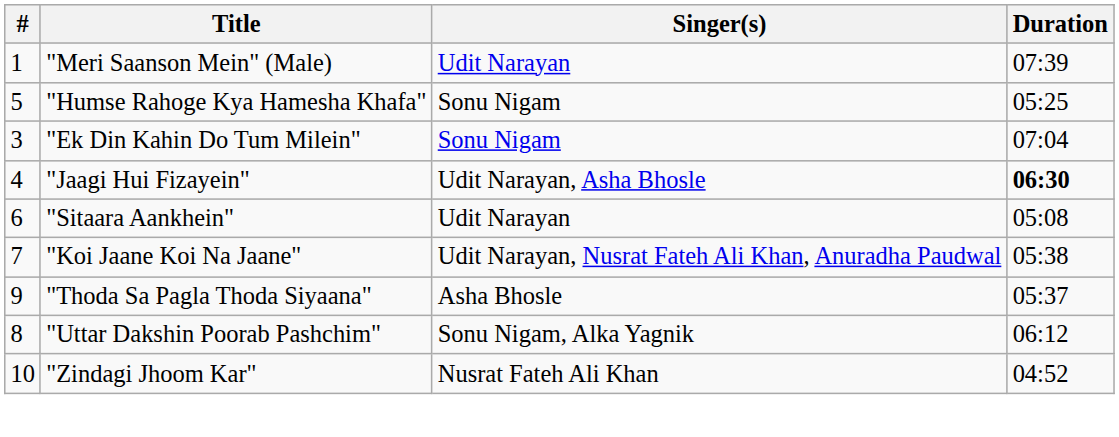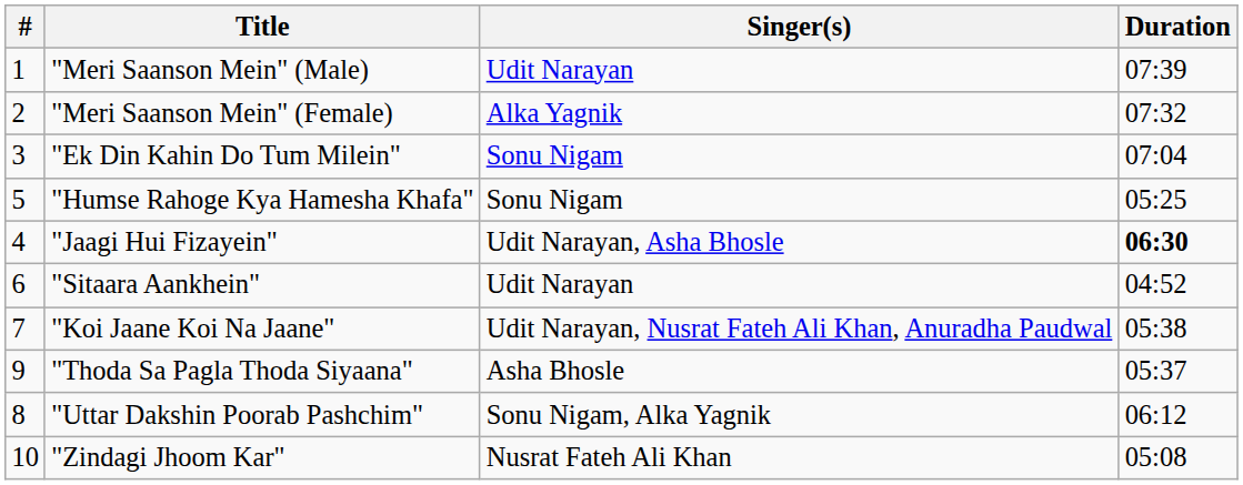 <table class=wikitable>
 <tr>
 <th>#</th>
 <th>Title</th>
 <th>Singer(s)</th>
 <th>Duration</th>
 </tr>
 <tr>
 <td>1</td>
 <td>"Meri Saanson Mein" (Male)</td>
 <td><a href='#'>Udit Narayan</a></td>
 <td>07:39</td>
 </tr>
 <tr>
-<td>5</td>
-<td>"Humse Rahoge Kya Hamesha Khafa"</td>
-<td>Sonu Nigam</td>
-<td>05:25</td>
+<td>2</td>
+<td>"Meri Saanson Mein" (Female)</td>
+<td><a href='#'>Alka Yagnik</a></td>
+<td>07:32</td>
 </tr>
 <tr>
 <td>3</td>
 <td>"Ek Din Kahin Do Tum Milein"</td>
 <td><a href='#'>Sonu Nigam</a></td>
 <td>07:04</td>
+</tr>
+<tr>
+<td>5</td>
+<td>"Humse Rahoge Kya Hamesha Khafa"</td>
+<td>Sonu Nigam</td>
+<td>05:25</td>
 </tr>
 <tr>
 <td>4</td>
 <td>"Jaagi Hui Fizayein"</td>
 <td>Udit Narayan, <a href='#'>Asha Bhosle</a></td>
 <td><strong>06:30</strong></td>
 </tr>
 <tr>
 <td>6</td>
 <td>"Sitaara Aankhein"</td>
 <td>Udit Narayan</td>
-<td>05:08</td>
+<td>04:52</td>
 </tr>
 <tr>
 <td>7</td>
 <td>"Koi Jaane Koi Na Jaane"</td>
 <td>Udit Narayan, <a href='#'>Nusrat Fateh Ali Khan</a>, <a href='#'>Anuradha Paudwal</a></td>
 <td>05:38</td>
 </tr>
 <tr>
 <td>9</td>
 <td>"Thoda Sa Pagla Thoda Siyaana"</td>
 <td>Asha Bhosle</td>
 <td>05:37</td>
 </tr>
 <tr>
 <td>8</td>
 <td>"Uttar Dakshin Poorab Pashchim"</td>
 <td>Sonu Nigam, Alka Yagnik</td>
 <td>06:12</td>
 </tr>
 <tr>
 <td>10</td>
 <td>"Zindagi Jhoom Kar"</td>
 <td>Nusrat Fateh Ali Khan</td>
-<td>04:52</td>
+<td>05:08</td>
 </tr>
 </table>
